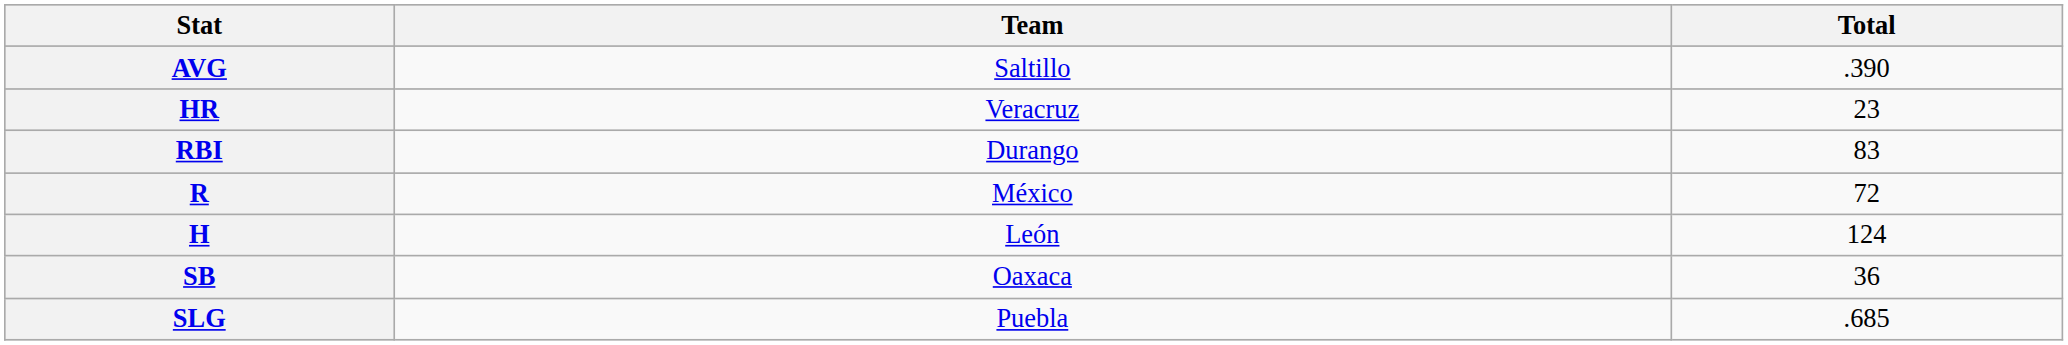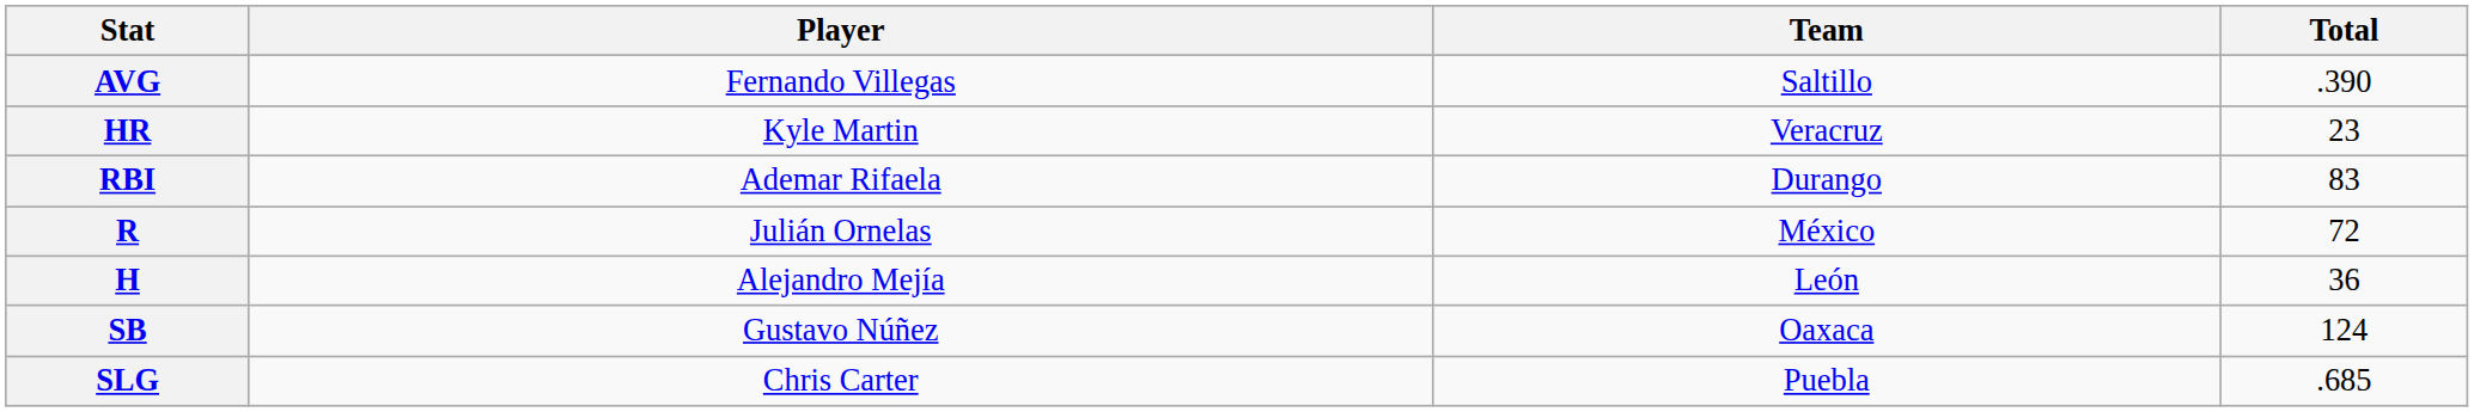 <table class="wikitable" style="text-align:center;">
 <tr>
 <th scope="col" width="3%">Stat</th>
+<th scope="col" width="15%">Player</th>
 <th scope="col" width="10%">Team</th>
 <th scope="col" width="3%">Total</th>
 </tr>
 <tr>
 <th scope="row" style="text-align:center;"><a href='#'>AVG</a></th>
+<td> <a href='#'>Fernando Villegas</a></td>
 <td><a href='#'>Saltillo</a></td>
 <td>.390</td>
 </tr>
 <tr>
 <th scope="row" style="text-align:center;"><a href='#'>HR</a></th>
+<td> <a href='#'>Kyle Martin</a></td>
 <td><a href='#'>Veracruz</a></td>
 <td>23</td>
 </tr>
 <tr>
 <th scope="row" style="text-align:center;"><a href='#'>RBI</a></th>
+<td> <a href='#'>Ademar Rifaela</a></td>
 <td><a href='#'>Durango</a></td>
 <td>83</td>
 </tr>
 <tr>
 <th scope="row" style="text-align:center;"><a href='#'>R</a></th>
+<td> <a href='#'>Julián Ornelas</a></td>
 <td><a href='#'>México</a></td>
 <td>72</td>
 </tr>
 <tr>
 <th scope="row" style="text-align:center;"><a href='#'>H</a></th>
+<td> <a href='#'>Alejandro Mejía</a></td>
 <td><a href='#'>León</a></td>
+<td>36</td>
+</tr>
+<tr>
+<th scope="row" style="text-align:center;"><a href='#'>SB</a></th>
+<td> <a href='#'>Gustavo Núñez</a></td>
+<td><a href='#'>Oaxaca</a></td>
 <td>124</td>
 </tr>
 <tr>
-<th scope="row" style="text-align:center;"><a href='#'>SB</a></th>
-<td><a href='#'>Oaxaca</a></td>
-<td>36</td>
-</tr>
-<tr>
 <th scope="row" style="text-align:center;"><a href='#'>SLG</a></th>
+<td> <a href='#'>Chris Carter</a></td>
 <td><a href='#'>Puebla</a></td>
 <td>.685</td>
 </tr>
 </table>
